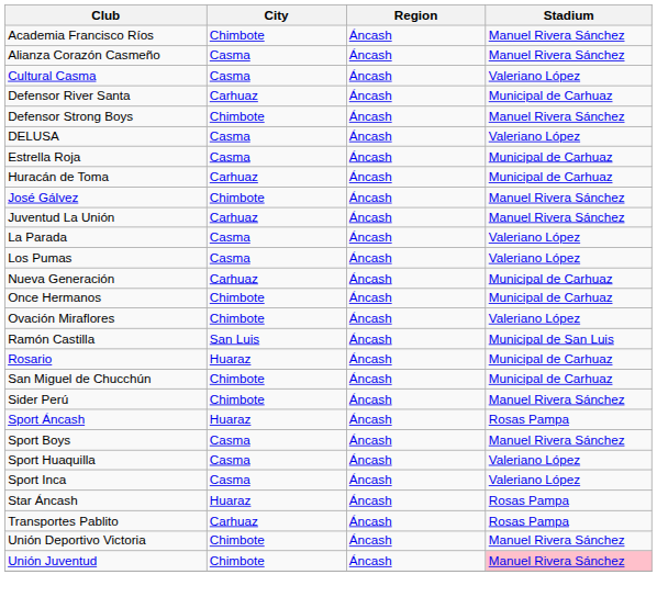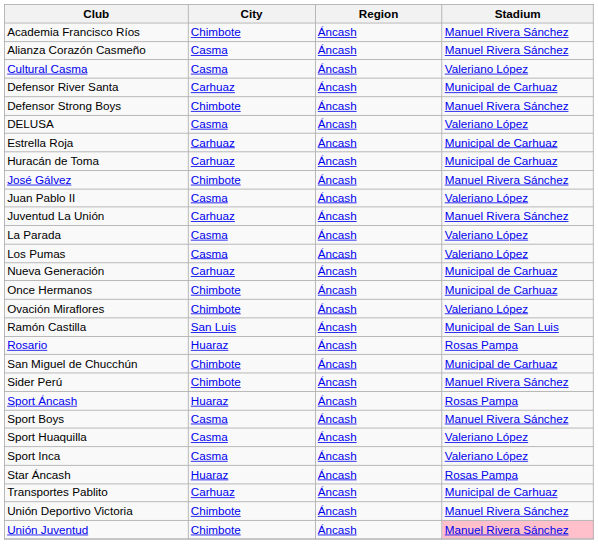 <table class="wikitable sortable" style="font-size:90%">
 <tr>
 <th width=220px>Club</th>
 <th width=150px>City</th>
 <th width=150px>Region</th>
 <th width=180px>Stadium</th>
 </tr>
 <tr>
 <td>Academia Francisco Ríos</td>
 <td><a href='#'>Chimbote</a></td>
 <td><a href='#'>Áncash</a></td>
 <td><a href='#'>Manuel Rivera Sánchez</a></td>
 </tr>
 <tr>
 <td>Alianza Corazón Casmeño</td>
 <td><a href='#'>Casma</a></td>
 <td><a href='#'>Áncash</a></td>
 <td><a href='#'>Manuel Rivera Sánchez</a></td>
 </tr>
 <tr>
 <td><a href='#'>Cultural Casma</a></td>
 <td><a href='#'>Casma</a></td>
 <td><a href='#'>Áncash</a></td>
 <td><a href='#'>Valeriano López</a></td>
 </tr>
 <tr>
 <td>Defensor River Santa</td>
 <td><a href='#'>Carhuaz</a></td>
 <td><a href='#'>Áncash</a></td>
 <td><a href='#'>Municipal de Carhuaz</a></td>
 </tr>
 <tr>
 <td>Defensor Strong Boys</td>
 <td><a href='#'>Chimbote</a></td>
 <td><a href='#'>Áncash</a></td>
 <td><a href='#'>Manuel Rivera Sánchez</a></td>
 </tr>
 <tr>
 <td>DELUSA</td>
 <td><a href='#'>Casma</a></td>
 <td><a href='#'>Áncash</a></td>
 <td><a href='#'>Valeriano López</a></td>
 </tr>
 <tr>
 <td>Estrella Roja</td>
-<td><a href='#'>Casma</a></td>
+<td><a href='#'>Carhuaz</a></td>
 <td><a href='#'>Áncash</a></td>
 <td><a href='#'>Municipal de Carhuaz</a></td>
 </tr>
 <tr>
 <td>Huracán de Toma</td>
 <td><a href='#'>Carhuaz</a></td>
 <td><a href='#'>Áncash</a></td>
 <td><a href='#'>Municipal de Carhuaz</a></td>
 </tr>
 <tr>
 <td><a href='#'>José Gálvez</a></td>
 <td><a href='#'>Chimbote</a></td>
 <td><a href='#'>Áncash</a></td>
 <td><a href='#'>Manuel Rivera Sánchez</a></td>
+</tr>
+<tr>
+<td>Juan Pablo II</td>
+<td><a href='#'>Casma</a></td>
+<td><a href='#'>Áncash</a></td>
+<td><a href='#'>Valeriano López</a></td>
 </tr>
 <tr>
 <td>Juventud La Unión</td>
 <td><a href='#'>Carhuaz</a></td>
 <td><a href='#'>Áncash</a></td>
 <td><a href='#'>Manuel Rivera Sánchez</a></td>
 </tr>
 <tr>
 <td>La Parada</td>
 <td><a href='#'>Casma</a></td>
 <td><a href='#'>Áncash</a></td>
 <td><a href='#'>Valeriano López</a></td>
 </tr>
 <tr>
 <td>Los Pumas</td>
 <td><a href='#'>Casma</a></td>
 <td><a href='#'>Áncash</a></td>
 <td><a href='#'>Valeriano López</a></td>
 </tr>
 <tr>
 <td>Nueva Generación</td>
 <td><a href='#'>Carhuaz</a></td>
 <td><a href='#'>Áncash</a></td>
 <td><a href='#'>Municipal de Carhuaz</a></td>
 </tr>
 <tr>
 <td>Once Hermanos</td>
 <td><a href='#'>Chimbote</a></td>
 <td><a href='#'>Áncash</a></td>
 <td><a href='#'>Municipal de Carhuaz</a></td>
 </tr>
 <tr>
 <td>Ovación Miraflores</td>
 <td><a href='#'>Chimbote</a></td>
 <td><a href='#'>Áncash</a></td>
 <td><a href='#'>Valeriano López</a></td>
 </tr>
 <tr>
 <td>Ramón Castilla</td>
 <td><a href='#'>San Luis</a></td>
 <td><a href='#'>Áncash</a></td>
 <td><a href='#'>Municipal de San Luis</a></td>
 </tr>
 <tr>
 <td><a href='#'>Rosario</a></td>
 <td><a href='#'>Huaraz</a></td>
 <td><a href='#'>Áncash</a></td>
-<td><a href='#'>Municipal de Carhuaz</a></td>
+<td><a href='#'>Rosas Pampa</a></td>
 </tr>
 <tr>
 <td>San Miguel de Chucchún</td>
 <td><a href='#'>Chimbote</a></td>
 <td><a href='#'>Áncash</a></td>
 <td><a href='#'>Municipal de Carhuaz</a></td>
 </tr>
 <tr>
 <td>Sider Perú</td>
 <td><a href='#'>Chimbote</a></td>
 <td><a href='#'>Áncash</a></td>
 <td><a href='#'>Manuel Rivera Sánchez</a></td>
 </tr>
 <tr>
 <td><a href='#'>Sport Áncash</a></td>
 <td><a href='#'>Huaraz</a></td>
 <td><a href='#'>Áncash</a></td>
 <td><a href='#'>Rosas Pampa</a></td>
 </tr>
 <tr>
 <td>Sport Boys</td>
 <td><a href='#'>Casma</a></td>
 <td><a href='#'>Áncash</a></td>
 <td><a href='#'>Manuel Rivera Sánchez</a></td>
 </tr>
 <tr>
 <td>Sport Huaquilla</td>
 <td><a href='#'>Casma</a></td>
 <td><a href='#'>Áncash</a></td>
 <td><a href='#'>Valeriano López</a></td>
 </tr>
 <tr>
 <td>Sport Inca</td>
 <td><a href='#'>Casma</a></td>
 <td><a href='#'>Áncash</a></td>
 <td><a href='#'>Valeriano López</a></td>
 </tr>
 <tr>
 <td>Star Áncash</td>
 <td><a href='#'>Huaraz</a></td>
 <td><a href='#'>Áncash</a></td>
 <td><a href='#'>Rosas Pampa</a></td>
 </tr>
 <tr>
 <td>Transportes Pablito</td>
 <td><a href='#'>Carhuaz</a></td>
 <td><a href='#'>Áncash</a></td>
-<td><a href='#'>Rosas Pampa</a></td>
+<td><a href='#'>Municipal de Carhuaz</a></td>
 </tr>
 <tr>
 <td>Unión Deportivo Victoria</td>
 <td><a href='#'>Chimbote</a></td>
 <td><a href='#'>Áncash</a></td>
 <td><a href='#'>Manuel Rivera Sánchez</a></td>
 </tr>
 <tr>
 <td><a href='#'>Unión Juventud</a></td>
 <td><a href='#'>Chimbote</a></td>
 <td><a href='#'>Áncash</a></td>
 <td style="background: pink;"><a href='#'>Manuel Rivera Sánchez</a></td>
 </tr>
 <tr>
 </tr>
 </table>
